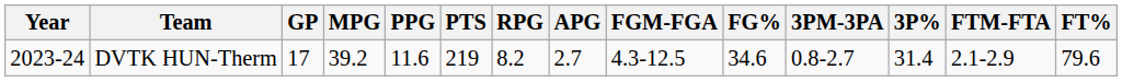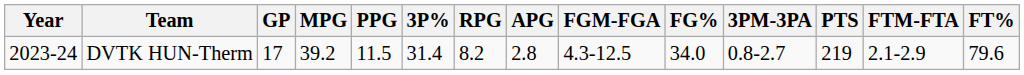 <table class="wikitable">
 <tr>
 <th>Year</th>
 <th>Team</th>
 <th>GP</th>
 <th>MPG</th>
 <th>PPG</th>
-<th>PTS</th>
+<th>3P%</th>
 <th>RPG</th>
 <th>APG</th>
 <th>FGM-FGA</th>
 <th>FG%</th>
 <th>3PM-3PA</th>
-<th>3P%</th>
+<th>PTS</th>
 <th>FTM-FTA</th>
 <th>FT%</th>
 </tr>
 <tr>
 <td>2023-24</td>
 <td>DVTK HUN-Therm</td>
 <td>17</td>
 <td>39.2</td>
-<td>11.6</td>
+<td>11.5</td>
+<td>31.4</td>
+<td>8.2</td>
+<td>2.8</td>
+<td>4.3-12.5</td>
+<td>34.0</td>
+<td>0.8-2.7</td>
 <td>219</td>
-<td>8.2</td>
-<td>2.7</td>
-<td>4.3-12.5</td>
-<td>34.6</td>
-<td>0.8-2.7</td>
-<td>31.4</td>
 <td>2.1-2.9</td>
 <td>79.6</td>
 </tr>
 </table>
